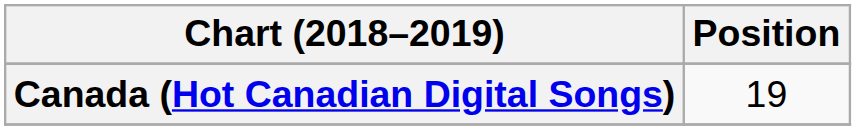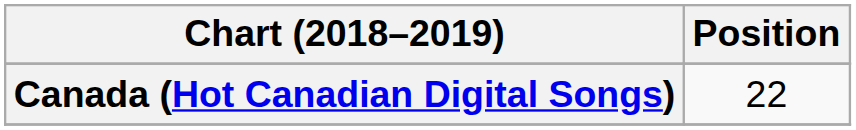 <table class="wikitable sortable plainrowheaders" style="text-align:center;">
 <tr>
 <th>Chart (2018–2019)</th>
 <th>Position</th>
 </tr>
 <tr>
 </tr>
 <tr>
 <th scope="row">Canada (<a href='#'>Hot Canadian Digital Songs</a>)</th>
-<td>19</td>
+<td>22</td>
 </tr>
 <tr>
 </tr>
 <tr>
 </tr>
 <tr>
 </tr>
 </table>
